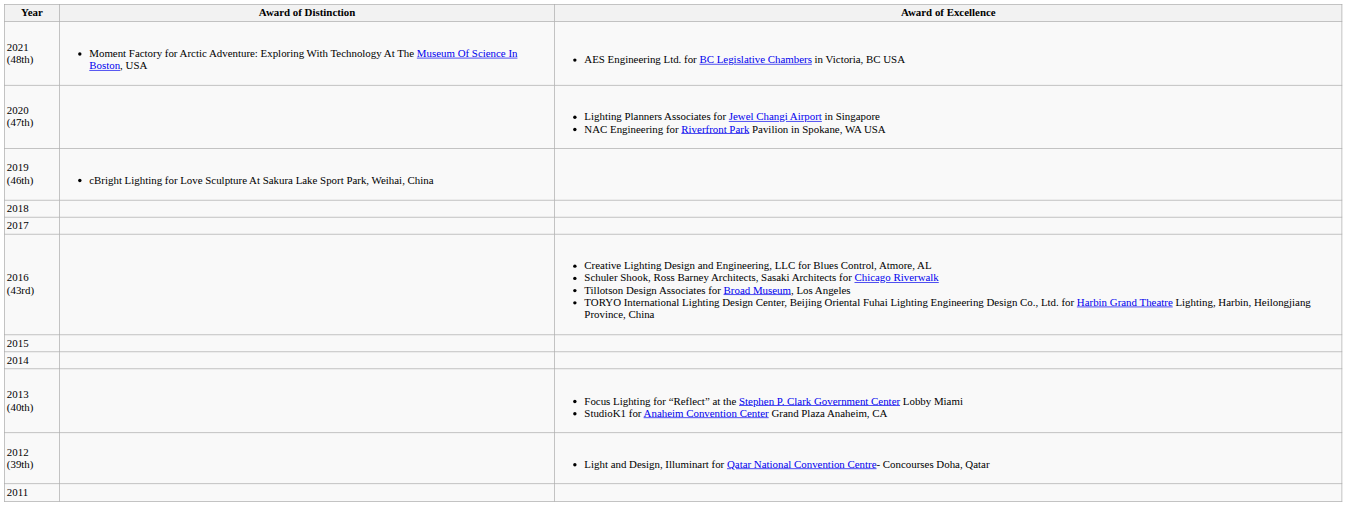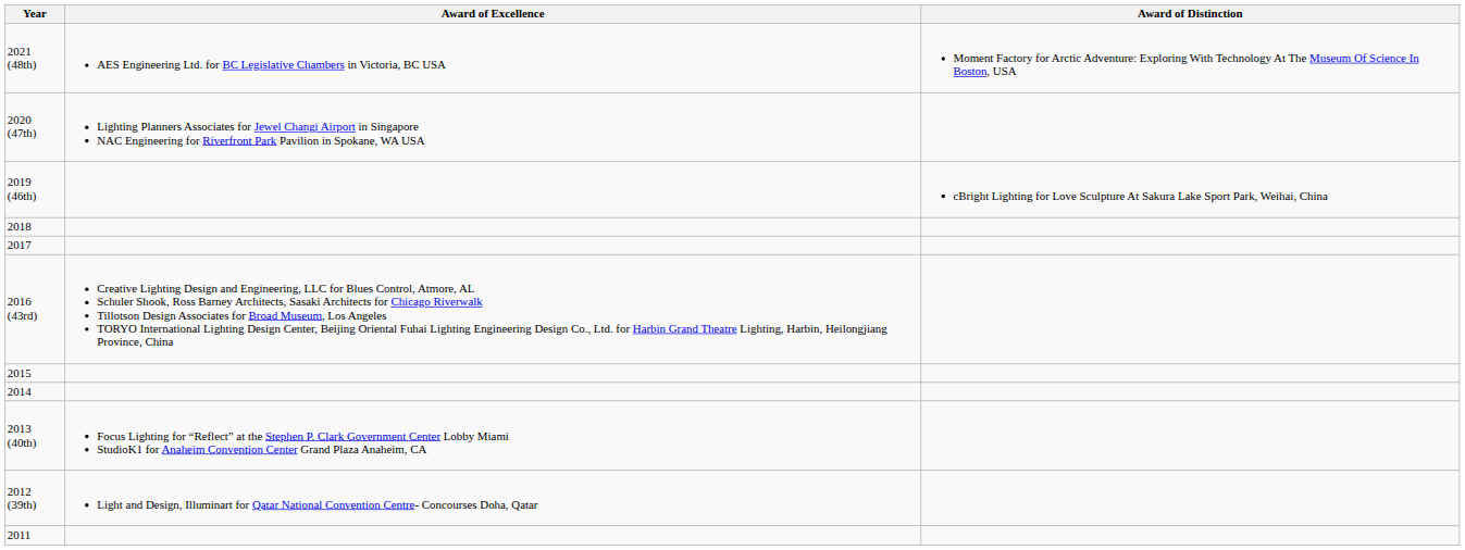 <table class="wikitable">
 <tr ->
 <th>Year</th>
+<th> Award of Excellence</th>
 <th> Award of Distinction</th>
-<th> Award of Excellence</th>
 </tr>
 <tr>
 <td>2021 (48th)</td>
+<td><br><ul><li>AES Engineering Ltd. for <a href='#'>BC Legislative Chambers</a> in Victoria, BC USA</li></ul></td>
 <td><br><ul><li>Moment Factory for Arctic Adventure: Exploring With Technology At The <a href='#'>Museum Of Science In Boston</a>, USA</li></ul></td>
-<td><br><ul><li>AES Engineering Ltd. for <a href='#'>BC Legislative Chambers</a> in Victoria, BC USA</li></ul></td>
 </tr>
 <tr>
 <td>2020 (47th)</td>
+<td><br><ul><li>Lighting Planners Associates for <a href='#'>Jewel Changi Airport</a> in Singapore</li><li>NAC Engineering for <a href='#'>Riverfront Park</a> Pavilion in Spokane, WA USA</li></ul></td>
 <td></td>
-<td><br><ul><li>Lighting Planners Associates for <a href='#'>Jewel Changi Airport</a> in Singapore</li><li>NAC Engineering for <a href='#'>Riverfront Park</a> Pavilion in Spokane, WA USA</li></ul></td>
 </tr>
 <tr>
 <td>2019 (46th)</td>
+<td></td>
 <td><br><ul><li>cBright Lighting for Love Sculpture At Sakura Lake Sport Park, Weihai, China</li></ul></td>
-<td></td>
 </tr>
 <tr>
 <td>2018</td>
 <td></td>
 <td></td>
 </tr>
 <tr>
 <td>2017</td>
 <td></td>
 <td></td>
 </tr>
 <tr>
 <td>2016 (43rd)</td>
+<td><br><ul><li>Creative Lighting Design and Engineering, LLC for Blues Control, Atmore, AL</li><li>Schuler Shook, Ross Barney Architects, Sasaki Architects for <a href='#'>Chicago Riverwalk</a></li><li>Tillotson Design Associates for <a href='#'>Broad Museum</a>, Los Angeles</li><li>TORYO International Lighting Design Center, Beijing Oriental Fuhai Lighting Engineering Design Co., Ltd. for <a href='#'>Harbin Grand Theatre</a> Lighting, Harbin, Heilongjiang Province, China</li></ul></td>
 <td></td>
-<td><br><ul><li>Creative Lighting Design and Engineering, LLC for Blues Control, Atmore, AL</li><li>Schuler Shook, Ross Barney Architects, Sasaki Architects for <a href='#'>Chicago Riverwalk</a></li><li>Tillotson Design Associates for <a href='#'>Broad Museum</a>, Los Angeles</li><li>TORYO International Lighting Design Center, Beijing Oriental Fuhai Lighting Engineering Design Co., Ltd. for <a href='#'>Harbin Grand Theatre</a> Lighting, Harbin, Heilongjiang Province, China</li></ul></td>
 </tr>
 <tr>
 <td>2015</td>
 <td></td>
 <td></td>
 </tr>
 <tr>
 <td>2014</td>
 <td></td>
 <td></td>
 </tr>
 <tr>
 <td>2013 (40th)</td>
+<td><br><ul><li>Focus Lighting for “Reflect” at the <a href='#'>Stephen P. Clark Government Center</a> Lobby Miami</li><li>StudioK1 for <a href='#'>Anaheim Convention Center</a> Grand Plaza Anaheim, CA</li></ul></td>
 <td></td>
-<td><br><ul><li>Focus Lighting for “Reflect” at the <a href='#'>Stephen P. Clark Government Center</a> Lobby Miami</li><li>StudioK1 for <a href='#'>Anaheim Convention Center</a> Grand Plaza Anaheim, CA</li></ul></td>
 </tr>
 <tr>
 <td>2012 (39th)</td>
+<td><br><ul><li>Light and Design, Illuminart for <a href='#'>Qatar National Convention Centre</a>- Concourses Doha, Qatar</li></ul></td>
 <td></td>
-<td><br><ul><li>Light and Design, Illuminart for <a href='#'>Qatar National Convention Centre</a>- Concourses Doha, Qatar</li></ul></td>
 </tr>
 <tr>
 <td>2011</td>
 <td></td>
 <td></td>
 </tr>
 </table>
